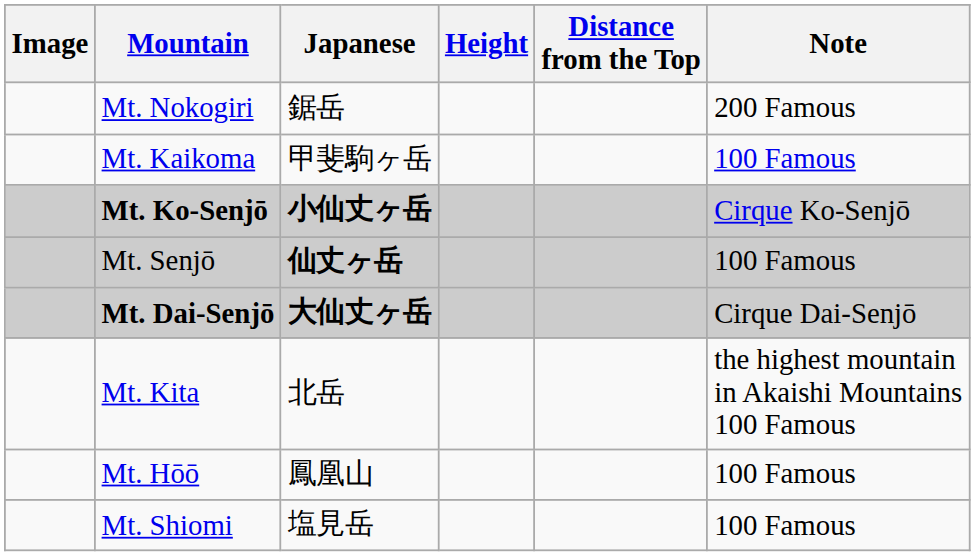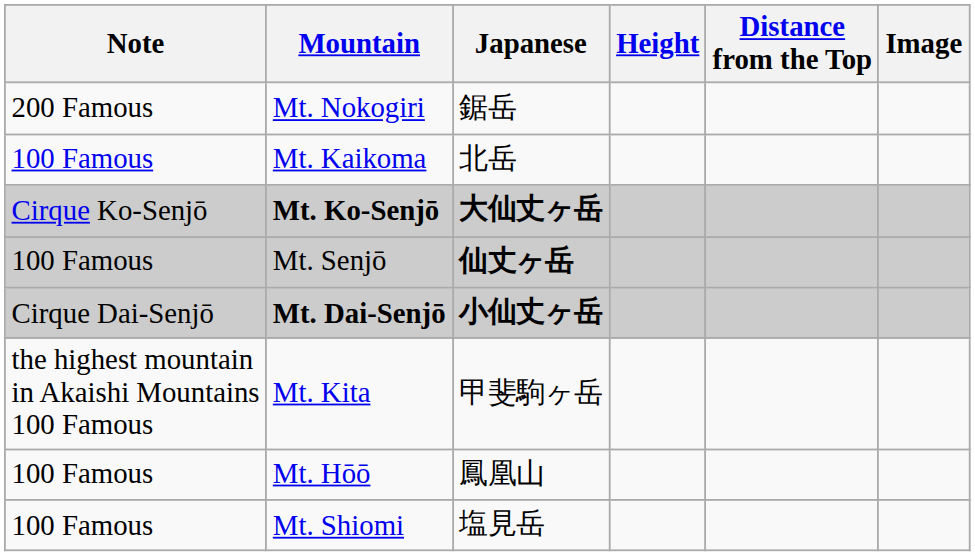 <table class="wikitable">
 <tr>
-<th>Image</th>
+<th>Note</th>
 <th><a href='#'>Mountain</a></th>
 <th>Japanese</th>
 <th><a href='#'>Height</a></th>
 <th><a href='#'>Distance</a><br>from the Top</th>
-<th>Note</th>
+<th>Image</th>
 </tr>
 <tr>
-<td></td>
+<td>200 Famous</td>
 <td><a href='#'>Mt. Nokogiri</a></td>
 <td>鋸岳</td>
 <td></td>
 <td></td>
-<td>200 Famous</td>
+<td></td>
 </tr>
 <tr>
-<td></td>
+<td><a href='#'>100 Famous</a></td>
 <td><a href='#'>Mt. Kaikoma</a></td>
-<td>甲斐駒ヶ岳</td>
+<td>北岳</td>
 <td></td>
 <td></td>
-<td><a href='#'>100 Famous</a></td>
+<td></td>
 </tr>
 <tr style="background-color:#ccc">
-<td></td>
+<td><a href='#'>Cirque</a> Ko-Senjō</td>
 <td><strong>Mt. Ko-Senjō</strong></td>
-<td><strong>小仙丈ヶ岳</strong></td>
+<td><strong>大仙丈ヶ岳</strong></td>
 <td></td>
 <td></td>
-<td><a href='#'>Cirque</a> Ko-Senjō</td>
+<td></td>
 </tr>
 <tr style="background-color:#ccc">
-<td></td>
+<td>100 Famous</td>
 <td>Mt. Senjō</td>
 <td><strong>仙丈ヶ岳</strong></td>
 <td></td>
 <td></td>
-<td>100 Famous</td>
+<td></td>
 </tr>
 <tr style="background-color:#ccc">
-<td></td>
+<td>Cirque Dai-Senjō</td>
 <td><strong>Mt. Dai-Senjō</strong></td>
-<td><strong>大仙丈ヶ岳</strong></td>
+<td><strong>小仙丈ヶ岳</strong></td>
 <td></td>
 <td></td>
-<td>Cirque Dai-Senjō</td>
+<td></td>
 </tr>
 <tr>
-<td></td>
+<td>the highest mountain<br>in Akaishi Mountains<br>100 Famous</td>
 <td><a href='#'>Mt. Kita</a></td>
-<td>北岳</td>
+<td>甲斐駒ヶ岳</td>
 <td></td>
 <td></td>
-<td>the highest mountain<br>in Akaishi Mountains<br>100 Famous</td>
+<td></td>
 </tr>
 <tr>
-<td></td>
+<td>100 Famous</td>
 <td><a href='#'>Mt. Hōō</a></td>
 <td>鳳凰山</td>
 <td></td>
 <td></td>
-<td>100 Famous</td>
+<td></td>
 </tr>
 <tr>
-<td></td>
+<td>100 Famous</td>
 <td><a href='#'>Mt. Shiomi</a></td>
 <td>塩見岳</td>
 <td></td>
 <td></td>
-<td>100 Famous</td>
+<td></td>
 </tr>
 </table>
